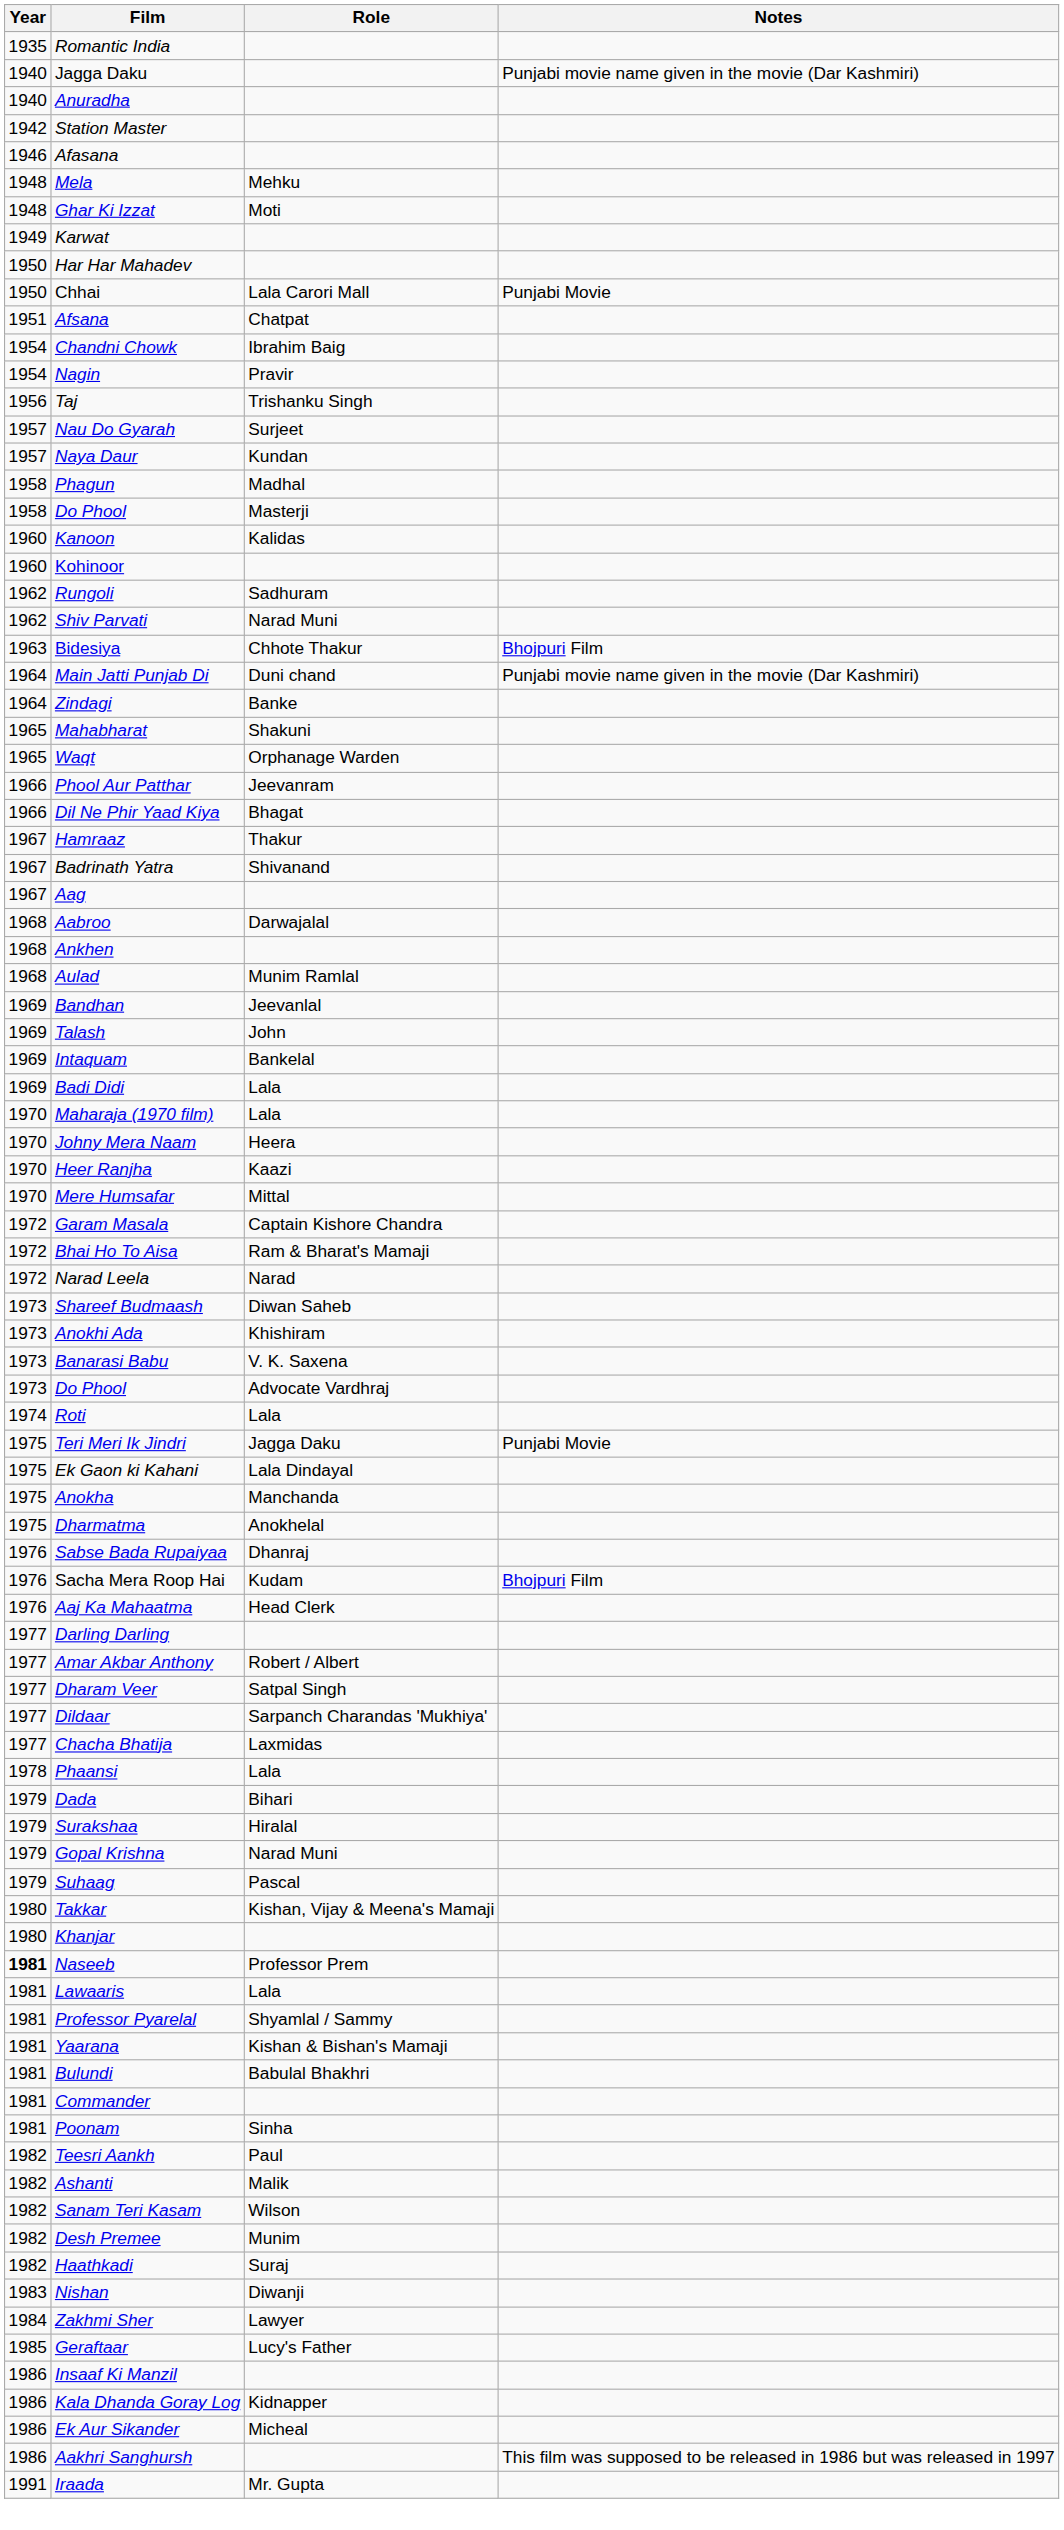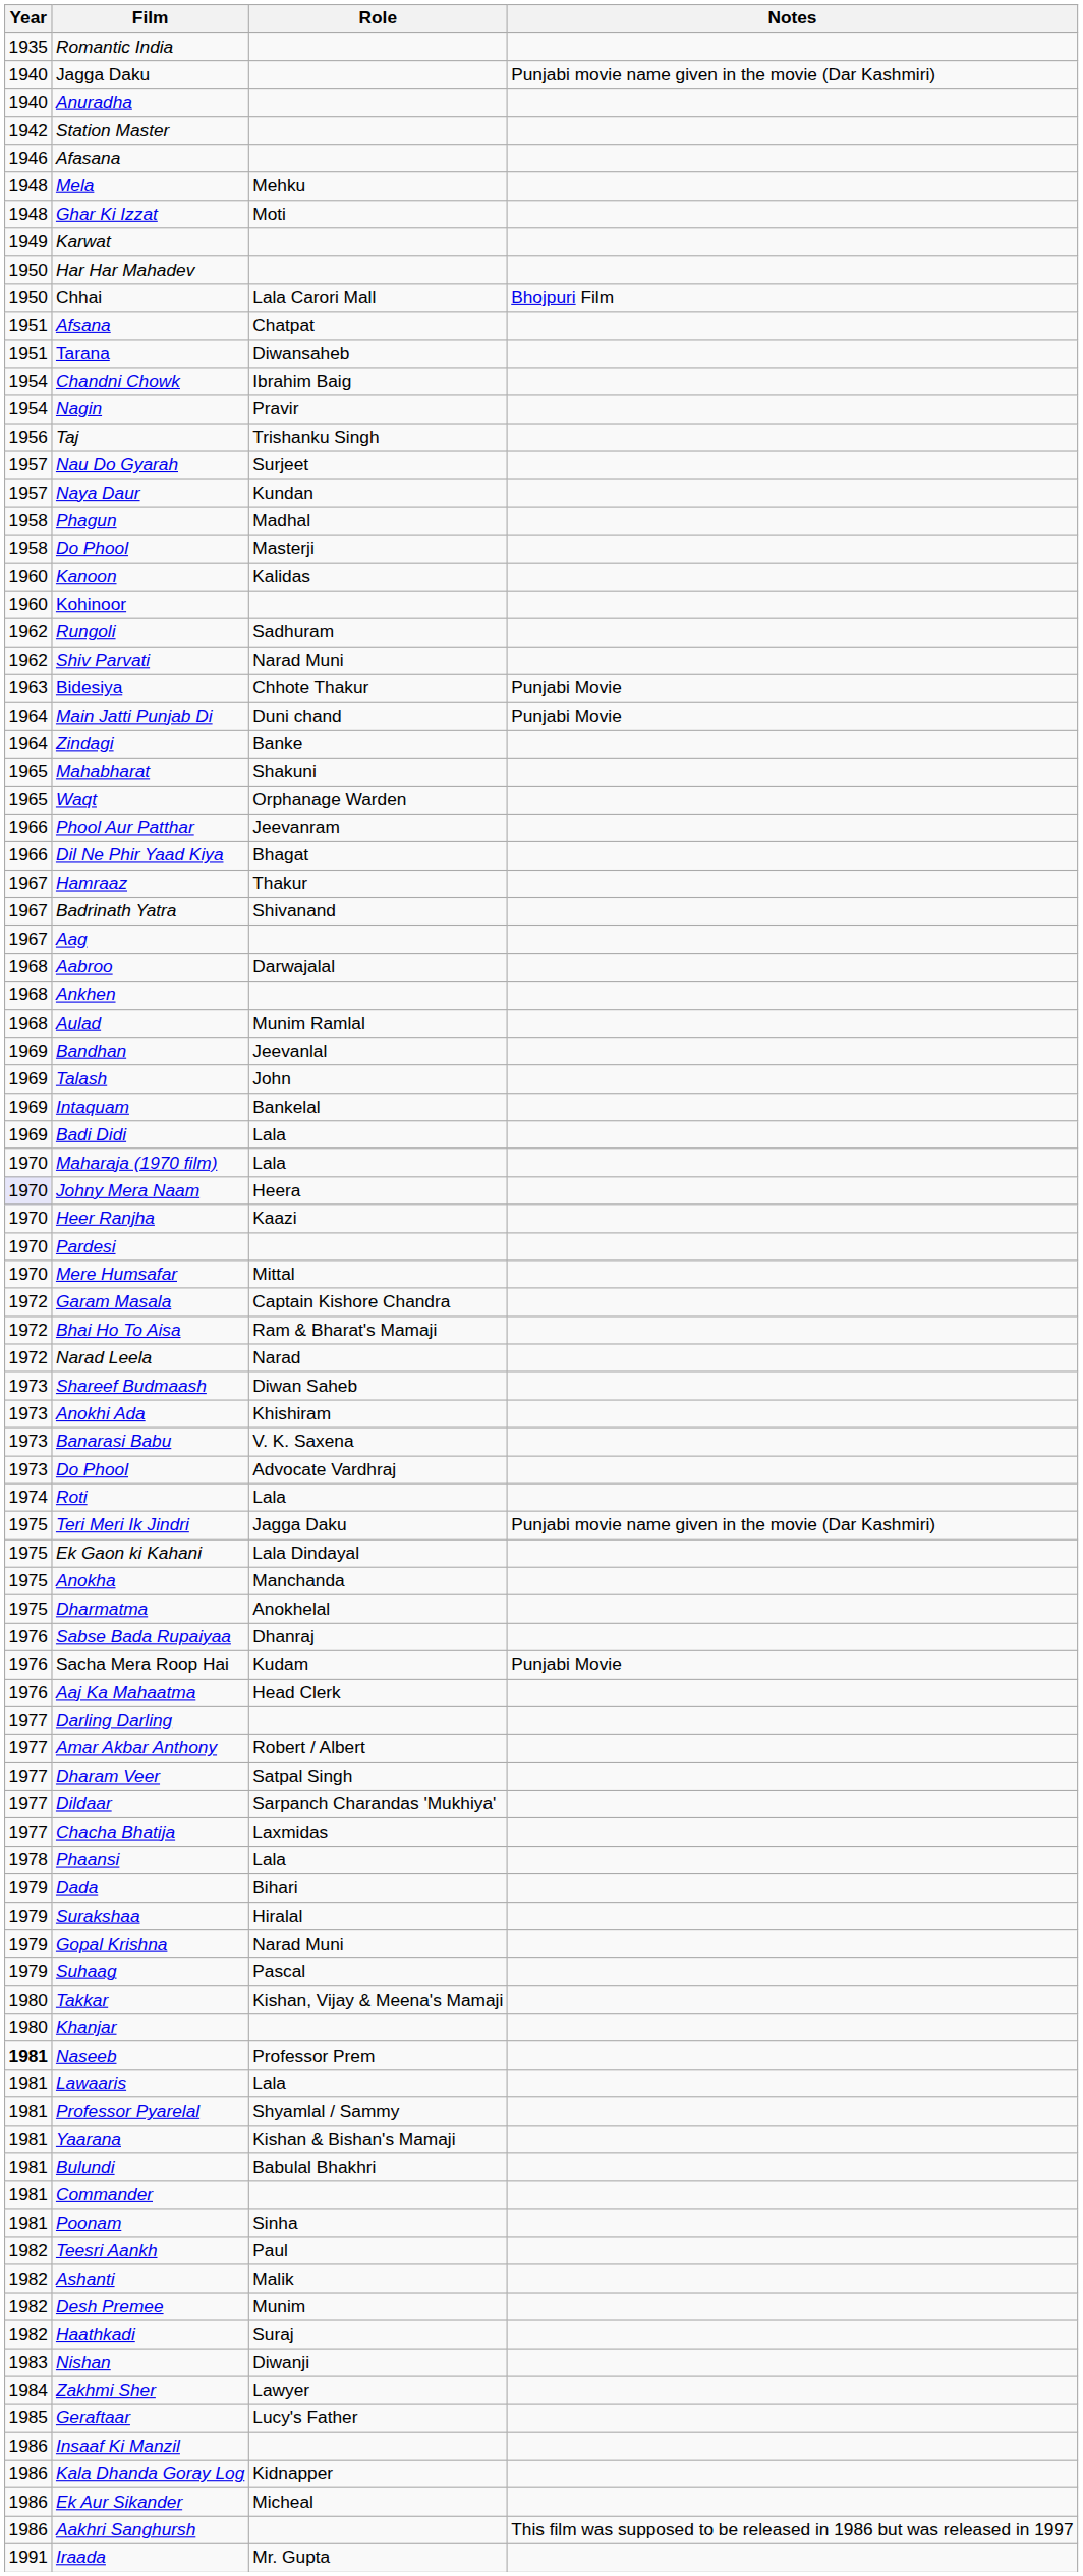 <table class="wikitable sortable">
 <tr>
 <th>Year</th>
 <th>Film</th>
 <th>Role</th>
 <th>Notes</th>
 </tr>
 <tr>
 <td>1935</td>
 <td><em>Romantic India</em></td>
 <td></td>
 <td></td>
 </tr>
 <tr>
 <td>1940</td>
 <td>Jagga Daku</td>
 <td></td>
 <td>Punjabi movie name given in the movie (Dar Kashmiri)</td>
 </tr>
 <tr>
 <td>1940</td>
 <td><em><a href='#'>Anuradha</a></em></td>
 <td></td>
 <td></td>
 </tr>
 <tr>
 <td>1942</td>
 <td><em>Station Master</em></td>
 <td></td>
 <td></td>
 </tr>
 <tr>
 <td>1946</td>
 <td><em>Afasana</em></td>
 <td></td>
 <td></td>
 </tr>
 <tr>
 <td>1948</td>
 <td><em><a href='#'>Mela</a></em></td>
 <td>Mehku</td>
 <td></td>
 </tr>
 <tr>
 <td>1948</td>
 <td><em><a href='#'>Ghar Ki Izzat</a></em></td>
 <td>Moti</td>
 <td></td>
 </tr>
 <tr>
 <td>1949</td>
 <td><em>Karwat</em></td>
 <td></td>
 <td></td>
 </tr>
 <tr>
 <td>1950</td>
 <td><em>Har Har Mahadev</em></td>
 <td></td>
 <td></td>
 </tr>
 <tr>
 <td>1950</td>
 <td>Chhai</td>
 <td>Lala Carori Mall</td>
-<td>Punjabi Movie</td>
+<td><a href='#'>Bhojpuri</a> Film</td>
 </tr>
 <tr>
 <td>1951</td>
 <td><em><a href='#'>Afsana</a></em></td>
 <td>Chatpat</td>
+<td></td>
+</tr>
+<tr>
+<td>1951</td>
+<td><a href='#'>Tarana</a></td>
+<td>Diwansaheb</td>
 <td></td>
 </tr>
 <tr>
 <td>1954</td>
 <td><em><a href='#'>Chandni Chowk</a></em></td>
 <td>Ibrahim Baig</td>
 <td></td>
 </tr>
 <tr>
 <td>1954</td>
 <td><em><a href='#'>Nagin</a></em></td>
 <td>Pravir</td>
 <td></td>
 </tr>
 <tr>
 <td>1956</td>
 <td><em>Taj</em></td>
 <td>Trishanku Singh</td>
 <td></td>
 </tr>
 <tr>
 <td>1957</td>
 <td><em><a href='#'>Nau Do Gyarah</a></em></td>
 <td>Surjeet</td>
 <td></td>
 </tr>
 <tr>
 <td>1957</td>
 <td><em><a href='#'>Naya Daur</a></em></td>
 <td>Kundan</td>
 <td></td>
 </tr>
 <tr>
 <td>1958</td>
 <td><em><a href='#'>Phagun</a></em></td>
 <td>Madhal</td>
 <td></td>
 </tr>
 <tr>
 <td>1958</td>
 <td><em><a href='#'>Do Phool</a></em></td>
 <td>Masterji</td>
 <td></td>
 </tr>
 <tr>
 <td>1960</td>
 <td><em><a href='#'>Kanoon</a></em></td>
 <td>Kalidas</td>
 <td></td>
 </tr>
 <tr>
 <td>1960</td>
 <td><a href='#'>Kohinoor</a></td>
 <td></td>
 <td></td>
 </tr>
 <tr>
 <td>1962</td>
 <td><em><a href='#'>Rungoli</a></em></td>
 <td>Sadhuram</td>
 <td></td>
 </tr>
 <tr>
 <td>1962</td>
 <td><em><a href='#'>Shiv Parvati</a></em></td>
 <td>Narad Muni</td>
 <td></td>
 </tr>
 <tr>
 <td>1963</td>
 <td><a href='#'>Bidesiya</a></td>
 <td>Chhote Thakur</td>
-<td><a href='#'>Bhojpuri</a> Film</td>
+<td>Punjabi Movie</td>
 </tr>
 <tr>
 <td>1964</td>
 <td><em><a href='#'>Main Jatti Punjab Di</a></em></td>
 <td>Duni chand</td>
-<td>Punjabi movie name given in the movie (Dar Kashmiri)</td>
+<td>Punjabi Movie</td>
 </tr>
 <tr>
 <td>1964</td>
 <td><em><a href='#'>Zindagi</a></em></td>
 <td>Banke</td>
 <td></td>
 </tr>
 <tr>
 <td>1965</td>
 <td><em><a href='#'>Mahabharat</a></em></td>
 <td>Shakuni</td>
 <td></td>
 </tr>
 <tr>
 <td>1965</td>
 <td><em><a href='#'>Waqt</a></em></td>
 <td>Orphanage Warden</td>
 <td></td>
 </tr>
 <tr>
 <td>1966</td>
 <td><em><a href='#'>Phool Aur Patthar</a></em></td>
 <td>Jeevanram</td>
 <td></td>
 </tr>
 <tr>
 <td>1966</td>
 <td><em><a href='#'>Dil Ne Phir Yaad Kiya</a></em></td>
 <td>Bhagat</td>
 <td></td>
 </tr>
 <tr>
 <td>1967</td>
 <td><em><a href='#'>Hamraaz</a></em></td>
 <td>Thakur</td>
 <td></td>
 </tr>
 <tr>
 <td>1967</td>
 <td><em>Badrinath Yatra</em></td>
 <td>Shivanand</td>
 <td></td>
 </tr>
 <tr>
 <td>1967</td>
 <td><em><a href='#'>Aag</a></em></td>
 <td></td>
 <td></td>
 </tr>
 <tr>
 <td>1968</td>
 <td><em><a href='#'>Aabroo</a></em></td>
 <td>Darwajalal</td>
 <td></td>
 </tr>
 <tr>
 <td>1968</td>
 <td><em><a href='#'>Ankhen</a></em></td>
 <td></td>
 <td></td>
 </tr>
 <tr>
 <td>1968</td>
 <td><em><a href='#'>Aulad</a></em></td>
 <td>Munim Ramlal</td>
 <td></td>
 </tr>
 <tr>
 <td>1969</td>
 <td><em><a href='#'>Bandhan</a></em></td>
 <td>Jeevanlal</td>
 <td></td>
 </tr>
 <tr>
 <td>1969</td>
 <td><em><a href='#'>Talash</a></em></td>
 <td>John</td>
 <td></td>
 </tr>
 <tr>
 <td>1969</td>
 <td><em><a href='#'>Intaquam</a></em></td>
 <td>Bankelal</td>
 <td></td>
 </tr>
 <tr>
 <td>1969</td>
 <td><em><a href='#'>Badi Didi</a></em></td>
 <td>Lala</td>
 <td></td>
 </tr>
 <tr>
 <td>1970</td>
 <td><em><a href='#'>Maharaja (1970 film)</a></em></td>
 <td>Lala</td>
 <td></td>
 </tr>
 <tr>
-<td>1970</td>
+<td style="background: lavender;">1970</td>
 <td><em><a href='#'>Johny Mera Naam</a></em></td>
 <td>Heera</td>
 <td></td>
 </tr>
 <tr>
 <td>1970</td>
 <td><em><a href='#'>Heer Ranjha</a></em></td>
 <td>Kaazi</td>
+<td></td>
+</tr>
+<tr>
+<td>1970</td>
+<td><em><a href='#'>Pardesi</a></em></td>
+<td></td>
 <td></td>
 </tr>
 <tr>
 <td>1970</td>
 <td><em><a href='#'>Mere Humsafar</a></em></td>
 <td>Mittal</td>
 <td></td>
 </tr>
 <tr>
 <td>1972</td>
 <td><em><a href='#'>Garam Masala</a></em></td>
 <td>Captain Kishore Chandra</td>
 <td></td>
 </tr>
 <tr>
 <td>1972</td>
 <td><em><a href='#'>Bhai Ho To Aisa</a></em></td>
 <td>Ram & Bharat's Mamaji</td>
 <td></td>
 </tr>
 <tr>
 <td>1972</td>
 <td><em>Narad Leela</em></td>
 <td>Narad</td>
 <td></td>
 </tr>
 <tr>
 <td>1973</td>
 <td><em><a href='#'>Shareef Budmaash</a></em></td>
 <td>Diwan Saheb</td>
 <td></td>
 </tr>
 <tr>
 <td>1973</td>
 <td><em><a href='#'>Anokhi Ada</a></em></td>
 <td>Khishiram</td>
 <td></td>
 </tr>
 <tr>
 <td>1973</td>
 <td><em><a href='#'>Banarasi Babu</a></em></td>
 <td>V. K. Saxena</td>
 <td></td>
 </tr>
 <tr>
 <td>1973</td>
 <td><em><a href='#'>Do Phool</a></em></td>
 <td>Advocate Vardhraj</td>
 <td></td>
 </tr>
 <tr>
 <td>1974</td>
 <td><em><a href='#'>Roti</a></em></td>
 <td>Lala</td>
 <td></td>
 </tr>
 <tr>
 <td>1975</td>
 <td><em><a href='#'>Teri Meri Ik Jindri</a></em></td>
 <td>Jagga Daku</td>
-<td>Punjabi Movie</td>
+<td>Punjabi movie name given in the movie (Dar Kashmiri)</td>
 </tr>
 <tr>
 <td>1975</td>
 <td><em>Ek Gaon ki Kahani</em></td>
 <td>Lala Dindayal</td>
 <td></td>
 </tr>
 <tr>
 <td>1975</td>
 <td><em><a href='#'>Anokha</a></em></td>
 <td>Manchanda</td>
 <td></td>
 </tr>
 <tr>
 <td>1975</td>
 <td><em><a href='#'>Dharmatma</a></em></td>
 <td>Anokhelal</td>
 <td></td>
 </tr>
 <tr>
 <td>1976</td>
 <td><em><a href='#'>Sabse Bada Rupaiyaa</a></em></td>
 <td>Dhanraj</td>
 <td></td>
 </tr>
 <tr>
 <td>1976</td>
 <td>Sacha Mera Roop Hai</td>
 <td>Kudam</td>
-<td><a href='#'>Bhojpuri</a> Film</td>
+<td>Punjabi Movie</td>
 </tr>
 <tr>
 <td>1976</td>
 <td><em><a href='#'>Aaj Ka Mahaatma</a></em></td>
 <td>Head Clerk</td>
 <td></td>
 </tr>
 <tr>
 <td>1977</td>
 <td><em><a href='#'>Darling Darling</a></em></td>
 <td></td>
 <td></td>
 </tr>
 <tr>
 <td>1977</td>
 <td><em><a href='#'>Amar Akbar Anthony</a></em></td>
 <td>Robert / Albert</td>
 <td></td>
 </tr>
 <tr>
 <td>1977</td>
 <td><em><a href='#'>Dharam Veer</a></em></td>
 <td>Satpal Singh</td>
 <td></td>
 </tr>
 <tr>
 <td>1977</td>
 <td><em><a href='#'>Dildaar</a></em></td>
 <td>Sarpanch Charandas 'Mukhiya'</td>
 <td></td>
 </tr>
 <tr>
 <td>1977</td>
 <td><em><a href='#'>Chacha Bhatija</a></em></td>
 <td>Laxmidas</td>
 <td></td>
 </tr>
 <tr>
 <td>1978</td>
 <td><em><a href='#'>Phaansi</a></em></td>
 <td>Lala</td>
 <td></td>
 </tr>
 <tr>
 <td>1979</td>
 <td><em><a href='#'>Dada</a></em></td>
 <td>Bihari</td>
 <td></td>
 </tr>
 <tr>
 <td>1979</td>
 <td><em><a href='#'>Surakshaa</a></em></td>
 <td>Hiralal</td>
 <td></td>
 </tr>
 <tr>
 <td>1979</td>
 <td><em><a href='#'>Gopal Krishna</a></em></td>
 <td>Narad Muni</td>
 <td></td>
 </tr>
 <tr>
 <td>1979</td>
 <td><em><a href='#'>Suhaag</a></em></td>
 <td>Pascal</td>
 <td></td>
 </tr>
 <tr>
 <td>1980</td>
 <td><em><a href='#'>Takkar</a></em></td>
 <td>Kishan, Vijay & Meena's Mamaji</td>
 <td></td>
 </tr>
 <tr>
 <td>1980</td>
 <td><em><a href='#'>Khanjar</a></em></td>
 <td></td>
 <td></td>
 </tr>
 <tr>
 <td><strong>1981</strong></td>
 <td><em><a href='#'>Naseeb</a></em></td>
 <td>Professor Prem</td>
 <td></td>
 </tr>
 <tr>
 <td>1981</td>
 <td><em><a href='#'>Lawaaris</a></em></td>
 <td>Lala</td>
 <td></td>
 </tr>
 <tr>
 <td>1981</td>
 <td><em><a href='#'>Professor Pyarelal</a></em></td>
 <td>Shyamlal / Sammy</td>
 <td></td>
 </tr>
 <tr>
 <td>1981</td>
 <td><em><a href='#'>Yaarana</a></em></td>
 <td>Kishan & Bishan's Mamaji</td>
 <td></td>
 </tr>
 <tr>
 <td>1981</td>
 <td><em><a href='#'>Bulundi</a></em></td>
 <td>Babulal Bhakhri</td>
 <td></td>
 </tr>
 <tr>
 <td>1981</td>
 <td><em><a href='#'>Commander</a></em></td>
 <td></td>
 <td></td>
 </tr>
 <tr>
 <td>1981</td>
 <td><em><a href='#'>Poonam</a></em></td>
 <td>Sinha</td>
 <td></td>
 </tr>
 <tr>
 <td>1982</td>
 <td><em><a href='#'>Teesri Aankh</a></em></td>
 <td>Paul</td>
 <td></td>
 </tr>
 <tr>
 <td>1982</td>
 <td><em><a href='#'>Ashanti</a></em></td>
 <td>Malik</td>
 <td></td>
 </tr>
 <tr>
 <td>1982</td>
-<td><em><a href='#'>Sanam Teri Kasam</a></em></td>
-<td>Wilson</td>
-<td></td>
-</tr>
-<tr>
-<td>1982</td>
 <td><em><a href='#'>Desh Premee</a></em></td>
 <td>Munim</td>
 <td></td>
 </tr>
 <tr>
 <td>1982</td>
 <td><em><a href='#'>Haathkadi</a></em></td>
 <td>Suraj</td>
 <td></td>
 </tr>
 <tr>
 <td>1983</td>
 <td><em><a href='#'>Nishan</a></em></td>
 <td>Diwanji</td>
 <td></td>
 </tr>
 <tr>
 <td>1984</td>
 <td><em><a href='#'>Zakhmi Sher</a></em></td>
 <td>Lawyer</td>
 <td></td>
 </tr>
 <tr>
 <td>1985</td>
 <td><em><a href='#'>Geraftaar</a></em></td>
 <td>Lucy's Father</td>
 <td></td>
 </tr>
 <tr>
 <td>1986</td>
 <td><em><a href='#'>Insaaf Ki Manzil</a></em></td>
 <td></td>
 <td></td>
 </tr>
 <tr>
 <td>1986</td>
 <td><em><a href='#'>Kala Dhanda Goray Log</a></em></td>
 <td>Kidnapper</td>
 <td></td>
 </tr>
 <tr>
 <td>1986</td>
 <td><em><a href='#'>Ek Aur Sikander</a></em></td>
 <td>Micheal</td>
 <td></td>
 </tr>
 <tr>
 <td>1986</td>
 <td><em><a href='#'>Aakhri Sanghursh</a></em></td>
 <td></td>
 <td>This film was supposed to be released in 1986 but was released in 1997</td>
 </tr>
 <tr>
 <td>1991</td>
 <td><em><a href='#'>Iraada</a></em></td>
 <td>Mr. Gupta</td>
 <td></td>
 </tr>
 </table>
